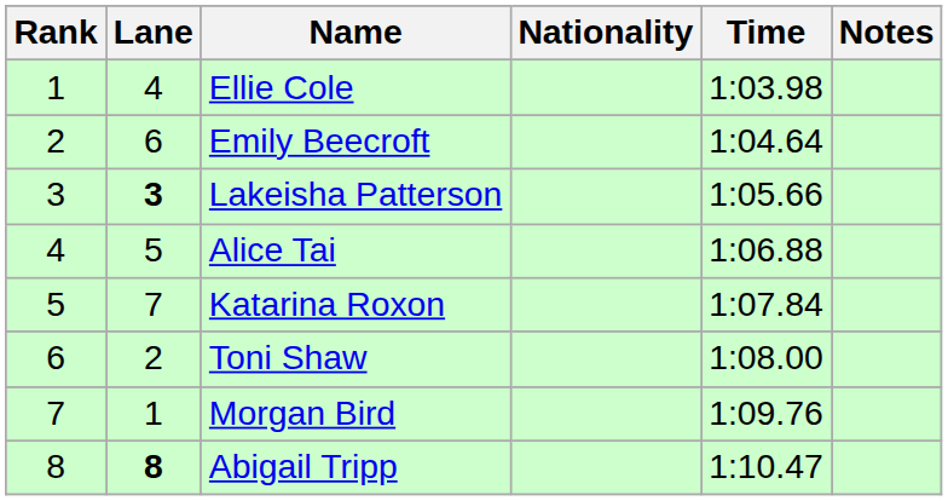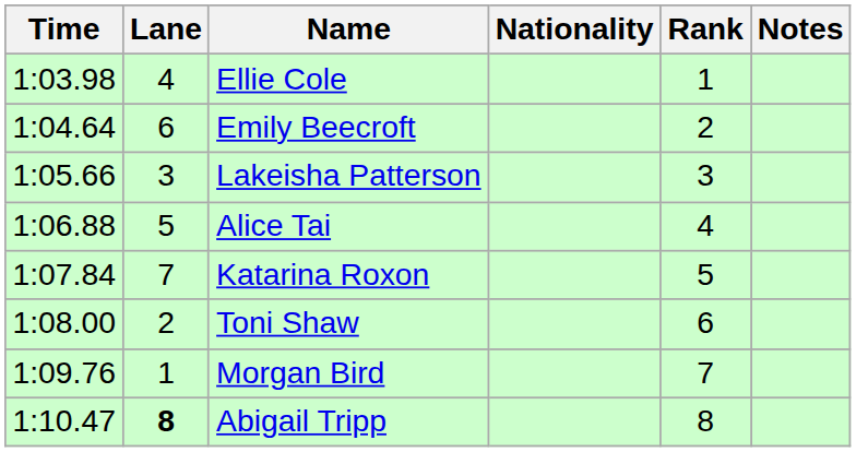 <table class="wikitable sortable" style="text-align:center">
 <tr>
-<th>Rank</th>
+<th>Time</th>
 <th>Lane</th>
 <th>Name</th>
 <th>Nationality</th>
-<th>Time</th>
+<th>Rank</th>
 <th>Notes</th>
 </tr>
 <tr bgcolor=ccffcc>
-<td>1</td>
+<td>1:03.98</td>
 <td>4</td>
 <td align=left><a href='#'>Ellie Cole</a></td>
 <td align=left></td>
-<td>1:03.98</td>
+<td>1</td>
 <td></td>
 </tr>
 <tr bgcolor=ccffcc>
-<td>2</td>
+<td>1:04.64</td>
 <td>6</td>
 <td align=left><a href='#'>Emily Beecroft</a></td>
 <td align=left></td>
-<td>1:04.64</td>
+<td>2</td>
 <td></td>
 </tr>
 <tr bgcolor=ccffcc>
+<td>1:05.66</td>
 <td>3</td>
-<td><strong>3</strong></td>
 <td align=left><a href='#'>Lakeisha Patterson</a></td>
 <td align=left></td>
-<td>1:05.66</td>
+<td>3</td>
 <td></td>
 </tr>
 <tr bgcolor=ccffcc>
-<td>4</td>
+<td>1:06.88</td>
 <td>5</td>
 <td align=left><a href='#'>Alice Tai</a></td>
 <td align=left></td>
-<td>1:06.88</td>
+<td>4</td>
 <td></td>
 </tr>
 <tr bgcolor=ccffcc>
-<td>5</td>
+<td>1:07.84</td>
 <td>7</td>
 <td align=left><a href='#'>Katarina Roxon</a></td>
 <td align=left></td>
-<td>1:07.84</td>
+<td>5</td>
 <td></td>
 </tr>
 <tr bgcolor=ccffcc>
-<td>6</td>
+<td>1:08.00</td>
 <td>2</td>
 <td align=left><a href='#'>Toni Shaw</a></td>
 <td align=left></td>
-<td>1:08.00</td>
+<td>6</td>
 <td></td>
 </tr>
 <tr bgcolor=ccffcc>
-<td>7</td>
+<td>1:09.76</td>
 <td>1</td>
 <td align=left><a href='#'>Morgan Bird</a></td>
 <td align=left></td>
-<td>1:09.76</td>
+<td>7</td>
 <td></td>
 </tr>
 <tr bgcolor=ccffcc>
-<td>8</td>
+<td>1:10.47</td>
 <td><strong>8</strong></td>
 <td align=left><a href='#'>Abigail Tripp</a></td>
 <td align=left></td>
-<td>1:10.47</td>
+<td>8</td>
 <td></td>
 </tr>
 </table>
